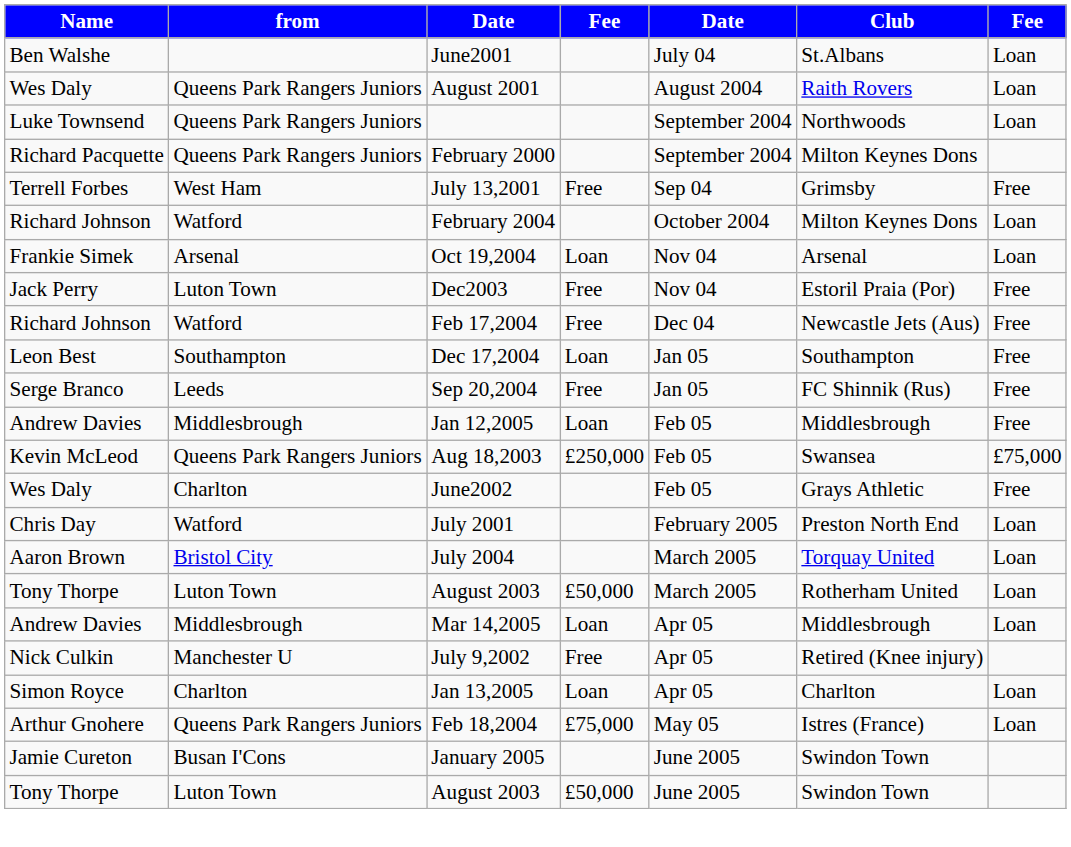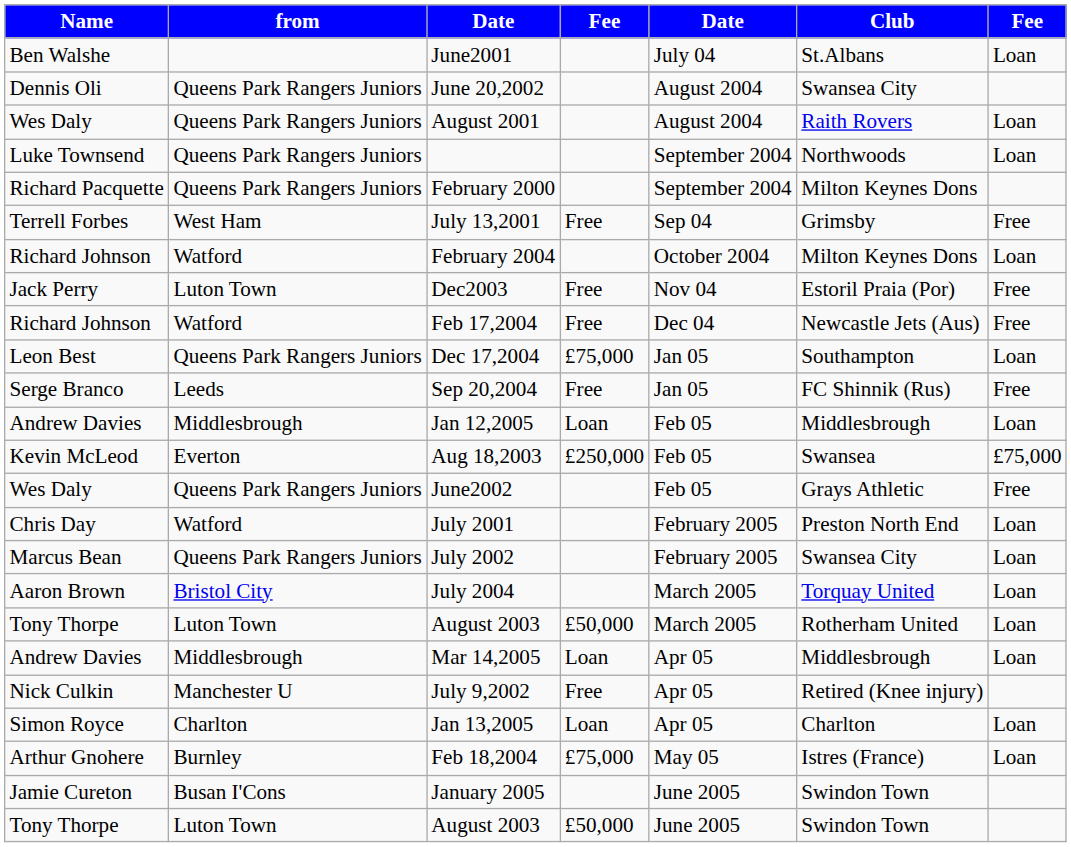 <table class="wikitable">
 <tr>
 <th style="background:#0000FF; color:#FFFFFF; text-align:center;"><strong>Name</strong></th>
 <th style="background:#0000FF; color:#FFFFFF; text-align:center;">from</th>
 <th style="background:#0000FF; color:#FFFFFF; text-align:center;">Date</th>
 <th style="background:#0000FF; color:#FFFFFF; text-align:center;">Fee</th>
 <th style="background:#0000FF; color:#FFFFFF; text-align:center;"><strong>Date</strong></th>
 <th style="background:#0000FF; color:#FFFFFF; text-align:center;">Club</th>
 <th style="background:#0000FF; color:#FFFFFF; text-align:center;"><strong>Fee</strong></th>
 </tr>
 <tr>
 <td>Ben Walshe</td>
 <td></td>
 <td>June2001</td>
 <td></td>
 <td>July 04</td>
 <td>St.Albans</td>
 <td>Loan</td>
+</tr>
+<tr>
+<td>Dennis Oli</td>
+<td>Queens Park Rangers Juniors</td>
+<td>June 20,2002</td>
+<td></td>
+<td>August 2004</td>
+<td>Swansea City</td>
+<td></td>
 </tr>
 <tr>
 <td>Wes Daly</td>
 <td>Queens Park Rangers Juniors</td>
 <td>August 2001</td>
 <td></td>
 <td>August 2004</td>
 <td><a href='#'>Raith Rovers</a></td>
 <td>Loan</td>
 </tr>
 <tr>
 <td>Luke Townsend</td>
 <td>Queens Park Rangers Juniors</td>
 <td></td>
 <td></td>
 <td>September 2004</td>
 <td>Northwoods</td>
 <td>Loan</td>
 </tr>
 <tr>
 <td>Richard Pacquette</td>
 <td>Queens Park Rangers Juniors</td>
 <td>February 2000</td>
 <td></td>
 <td>September 2004</td>
 <td>Milton Keynes Dons</td>
 <td></td>
 </tr>
 <tr>
 <td>Terrell Forbes</td>
 <td>West Ham</td>
 <td>July 13,2001</td>
 <td>Free</td>
 <td>Sep 04</td>
 <td>Grimsby</td>
 <td>Free</td>
 </tr>
 <tr>
 <td>Richard Johnson</td>
 <td>Watford</td>
 <td>February 2004</td>
 <td></td>
 <td>October 2004</td>
 <td>Milton Keynes Dons</td>
 <td>Loan</td>
 </tr>
 <tr>
-<td>Frankie Simek</td>
-<td>Arsenal</td>
-<td>Oct 19,2004</td>
-<td>Loan</td>
-<td>Nov 04</td>
-<td>Arsenal</td>
-<td>Loan</td>
-</tr>
-<tr>
 <td>Jack Perry</td>
 <td>Luton Town</td>
 <td>Dec2003</td>
 <td>Free</td>
 <td>Nov 04</td>
 <td>Estoril Praia (Por)</td>
 <td>Free</td>
 </tr>
 <tr>
 <td>Richard Johnson</td>
 <td>Watford</td>
 <td>Feb 17,2004</td>
 <td>Free</td>
 <td>Dec 04</td>
 <td>Newcastle Jets (Aus)</td>
 <td>Free</td>
 </tr>
 <tr>
 <td>Leon Best</td>
-<td>Southampton</td>
+<td>Queens Park Rangers Juniors</td>
 <td>Dec 17,2004</td>
-<td>Loan</td>
+<td>£75,000</td>
 <td>Jan 05</td>
 <td>Southampton</td>
-<td>Free</td>
+<td>Loan</td>
 </tr>
 <tr>
 <td>Serge Branco</td>
 <td>Leeds</td>
 <td>Sep 20,2004</td>
 <td>Free</td>
 <td>Jan 05</td>
 <td>FC Shinnik (Rus)</td>
 <td>Free</td>
 </tr>
 <tr>
 <td>Andrew Davies</td>
 <td>Middlesbrough</td>
 <td>Jan 12,2005</td>
 <td>Loan</td>
 <td>Feb 05</td>
 <td>Middlesbrough</td>
-<td>Free</td>
+<td>Loan</td>
 </tr>
 <tr>
 <td>Kevin McLeod</td>
-<td>Queens Park Rangers Juniors</td>
+<td>Everton</td>
 <td>Aug 18,2003</td>
 <td>£250,000</td>
 <td>Feb 05</td>
 <td>Swansea</td>
 <td>£75,000</td>
 </tr>
 <tr>
 <td>Wes Daly</td>
-<td>Charlton</td>
+<td>Queens Park Rangers Juniors</td>
 <td>June2002</td>
 <td></td>
 <td>Feb 05</td>
 <td>Grays Athletic</td>
 <td>Free</td>
 </tr>
 <tr>
 <td>Chris Day</td>
 <td>Watford</td>
 <td>July 2001</td>
 <td></td>
 <td>February 2005</td>
 <td>Preston North End</td>
+<td>Loan</td>
+</tr>
+<tr>
+<td>Marcus Bean</td>
+<td>Queens Park Rangers Juniors</td>
+<td>July 2002</td>
+<td></td>
+<td>February 2005</td>
+<td>Swansea City</td>
 <td>Loan</td>
 </tr>
 <tr>
 <td>Aaron Brown</td>
 <td><a href='#'>Bristol City</a></td>
 <td>July 2004</td>
 <td></td>
 <td>March 2005</td>
 <td><a href='#'>Torquay United</a></td>
 <td>Loan</td>
 </tr>
 <tr>
 <td>Tony Thorpe</td>
 <td>Luton Town</td>
 <td>August 2003</td>
 <td>£50,000</td>
 <td>March 2005</td>
 <td>Rotherham United</td>
 <td>Loan</td>
 </tr>
 <tr>
 <td>Andrew Davies</td>
 <td>Middlesbrough</td>
 <td>Mar 14,2005</td>
 <td>Loan</td>
 <td>Apr 05</td>
 <td>Middlesbrough</td>
 <td>Loan</td>
 </tr>
 <tr>
 <td>Nick Culkin</td>
 <td>Manchester U</td>
 <td>July 9,2002</td>
 <td>Free</td>
 <td>Apr 05</td>
 <td>Retired (Knee injury)</td>
 <td></td>
 </tr>
 <tr>
 <td>Simon Royce</td>
 <td>Charlton</td>
 <td>Jan 13,2005</td>
 <td>Loan</td>
 <td>Apr 05</td>
 <td>Charlton</td>
 <td>Loan</td>
 </tr>
 <tr>
 <td>Arthur Gnohere</td>
-<td>Queens Park Rangers Juniors</td>
+<td>Burnley</td>
 <td>Feb 18,2004</td>
 <td>£75,000</td>
 <td>May 05</td>
 <td>Istres (France)</td>
 <td>Loan</td>
 </tr>
 <tr>
 <td>Jamie Cureton</td>
 <td>Busan I'Cons</td>
 <td>January 2005</td>
 <td></td>
 <td>June 2005</td>
 <td>Swindon Town</td>
 <td></td>
 </tr>
 <tr>
 <td>Tony Thorpe</td>
 <td>Luton Town</td>
 <td>August 2003</td>
 <td>£50,000</td>
 <td>June 2005</td>
 <td>Swindon Town</td>
 <td></td>
 </tr>
 </table>
